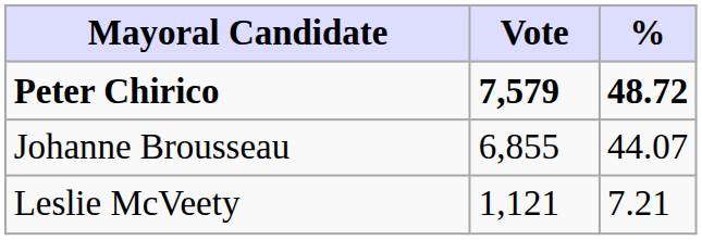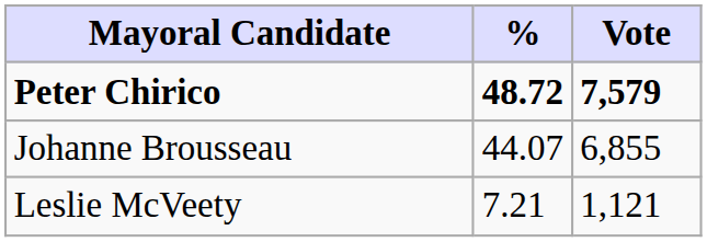 <table class="wikitable">
 <tr>
 <th style="background:#ddf; width:200px;">Mayoral Candidate</th>
+<th style="background:#ddf; width:30px;">%</th>
 <th style="background:#ddf; width:50px;">Vote</th>
-<th style="background:#ddf; width:30px;">%</th>
 </tr>
 <tr>
 <td><strong>Peter Chirico</strong></td>
+<td><strong>48.72</strong></td>
 <td><strong>7,579</strong></td>
-<td><strong>48.72</strong></td>
 </tr>
 <tr>
 <td>Johanne Brousseau</td>
+<td>44.07</td>
 <td>6,855</td>
-<td>44.07</td>
 </tr>
 <tr>
 <td>Leslie McVeety</td>
+<td>7.21</td>
 <td>1,121</td>
-<td>7.21</td>
 </tr>
 </table>
